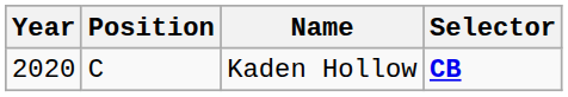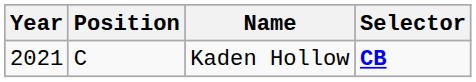 <table class="wikitable">
 <tr>
 <th>Year</th>
 <th>Position</th>
 <th>Name</th>
 <th>Selector</th>
 </tr>
 <tr>
-<td>2020</td>
+<td>2021</td>
 <td>C</td>
 <td>Kaden Hollow</td>
 <td><strong><a href='#'>CB</a></strong></td>
 </tr>
 </table>
